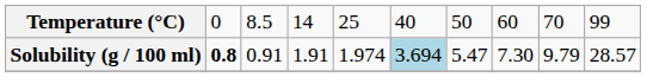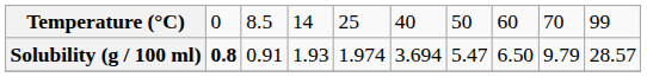 <table class="wikitable">
 <tr>
 <th>Temperature (°C)</th>
 <td>0</td>
 <td>8.5</td>
 <td>14</td>
 <td>25</td>
 <td>40</td>
 <td>50</td>
 <td>60</td>
 <td>70</td>
 <td>99</td>
 </tr>
 <tr>
 <th>Solubility (g / 100 ml)</th>
 <td><strong>0.8</strong></td>
 <td>0.91</td>
-<td>1.91</td>
+<td>1.93</td>
 <td>1.974</td>
-<td style="background: lightblue;">3.694</td>
+<td>3.694</td>
 <td>5.47</td>
-<td>7.30</td>
+<td>6.50</td>
 <td>9.79</td>
 <td>28.57</td>
 </tr>
 <tr>
 </tr>
 </table>
